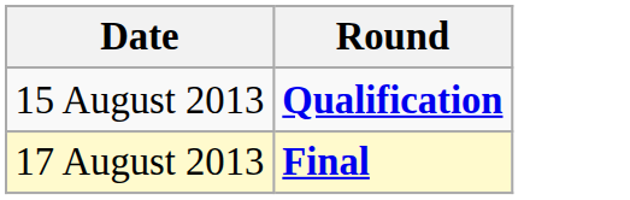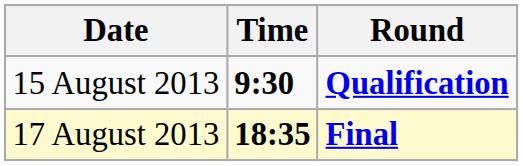 <table class="wikitable">
 <tr>
 <th>Date</th>
+<th>Time</th>
 <th>Round</th>
 </tr>
 <tr>
 <td>15 August 2013</td>
+<td><strong>9:30</strong></td>
 <td><strong><a href='#'>Qualification</a></strong></td>
 </tr>
 <tr style=background:lemonchiffon>
 <td>17 August 2013</td>
+<td><strong>18:35</strong></td>
 <td><strong><a href='#'>Final</a></strong></td>
 </tr>
 </table>
